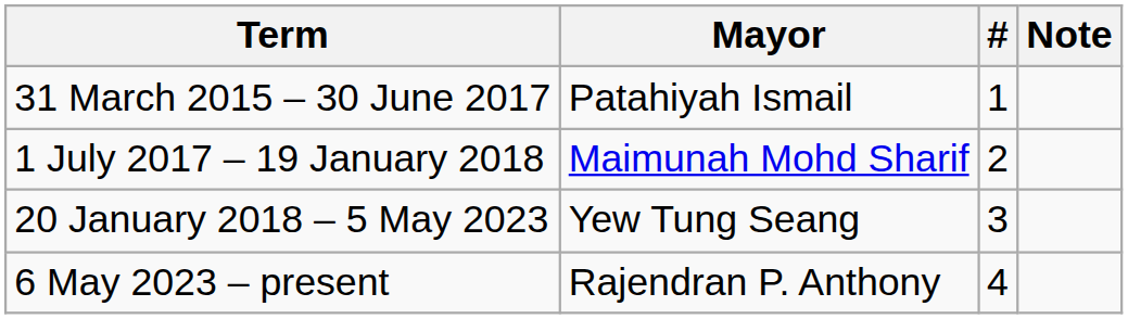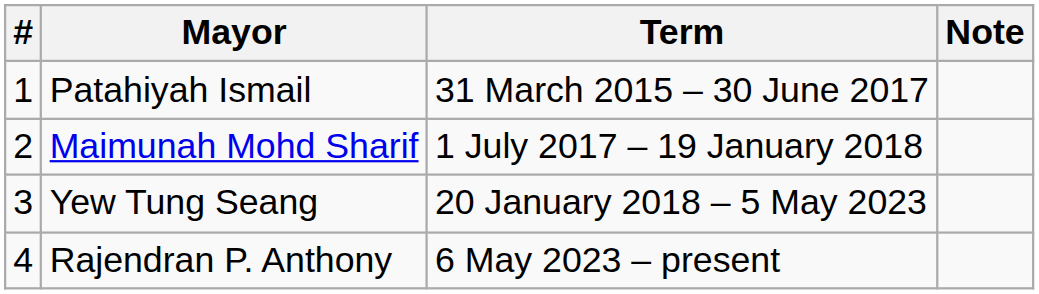 <table class="wikitable">
 <tr>
+<th>#</th>
+<th>Mayor</th>
 <th>Term</th>
-<th>Mayor</th>
-<th>#</th>
 <th>Note</th>
 </tr>
 <tr>
+<td>1</td>
+<td>Patahiyah Ismail</td>
 <td>31 March 2015 – 30 June 2017</td>
-<td>Patahiyah Ismail</td>
-<td>1</td>
 <td></td>
 </tr>
 <tr>
+<td>2</td>
+<td><a href='#'>Maimunah Mohd Sharif</a></td>
 <td>1 July 2017 – 19 January 2018</td>
-<td><a href='#'>Maimunah Mohd Sharif</a></td>
-<td>2</td>
 <td></td>
 </tr>
 <tr>
+<td>3</td>
+<td>Yew Tung Seang</td>
 <td>20 January 2018 – 5 May 2023</td>
-<td>Yew Tung Seang</td>
-<td>3</td>
 <td></td>
 </tr>
 <tr>
+<td>4</td>
+<td>Rajendran P. Anthony</td>
 <td>6 May 2023 – present</td>
-<td>Rajendran P. Anthony</td>
-<td>4</td>
 <td></td>
 </tr>
 </table>
